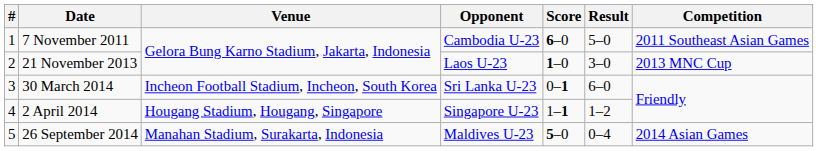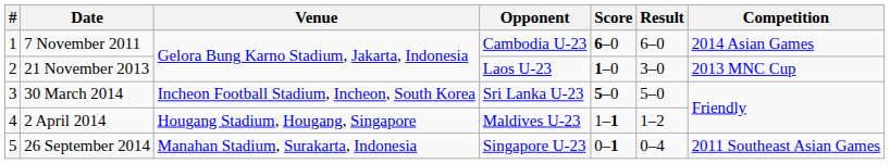 <table class="wikitable">
 <tr>
 <th>#</th>
 <th>Date</th>
 <th>Venue</th>
 <th>Opponent</th>
 <th>Score</th>
 <th>Result</th>
 <th>Competition</th>
 </tr>
 <tr>
 <td>1</td>
 <td>7 November 2011</td>
 <td rowspan="2"><a href='#'>Gelora Bung Karno Stadium</a>, <a href='#'>Jakarta</a>, <a href='#'>Indonesia</a></td>
 <td> <a href='#'>Cambodia U-23</a></td>
 <td><strong>6</strong>–0</td>
-<td>5–0</td>
-<td><a href='#'>2011 Southeast Asian Games</a></td>
+<td>6–0</td>
+<td><a href='#'>2014 Asian Games</a></td>
 </tr>
 <tr>
 <td>2</td>
 <td>21 November 2013</td>
 <td> <a href='#'>Laos U-23</a></td>
 <td><strong>1</strong>–0</td>
 <td>3–0</td>
 <td><a href='#'>2013 MNC Cup</a></td>
 </tr>
 <tr>
 <td>3</td>
 <td>30 March 2014</td>
 <td><a href='#'>Incheon Football Stadium</a>, <a href='#'>Incheon</a>, <a href='#'>South Korea</a></td>
 <td> <a href='#'>Sri Lanka U-23</a></td>
-<td>0–<strong>1</strong></td>
-<td>6–0</td>
+<td><strong>5</strong>–0</td>
+<td>5–0</td>
 <td rowspan="2"><a href='#'>Friendly</a></td>
 </tr>
 <tr>
 <td>4</td>
 <td>2 April 2014</td>
 <td><a href='#'>Hougang Stadium</a>, <a href='#'>Hougang</a>, <a href='#'>Singapore</a></td>
-<td> <a href='#'>Singapore U-23</a></td>
+<td> <a href='#'>Maldives U-23</a></td>
 <td>1–<strong>1</strong></td>
 <td>1–2</td>
 </tr>
 <tr>
 <td>5</td>
 <td>26 September 2014</td>
 <td><a href='#'>Manahan Stadium</a>, <a href='#'>Surakarta</a>, <a href='#'>Indonesia</a></td>
-<td> <a href='#'>Maldives U-23</a></td>
-<td><strong>5</strong>–0</td>
+<td> <a href='#'>Singapore U-23</a></td>
+<td>0–<strong>1</strong></td>
 <td>0–4</td>
-<td><a href='#'>2014 Asian Games</a></td>
+<td><a href='#'>2011 Southeast Asian Games</a></td>
 </tr>
 </table>
